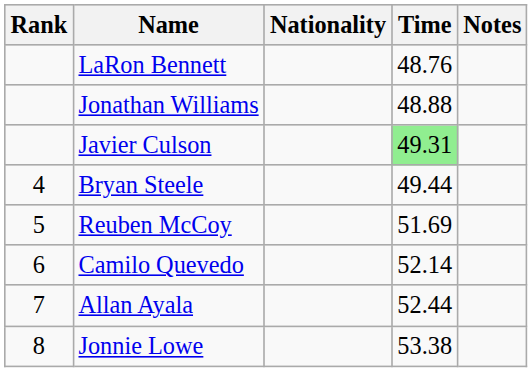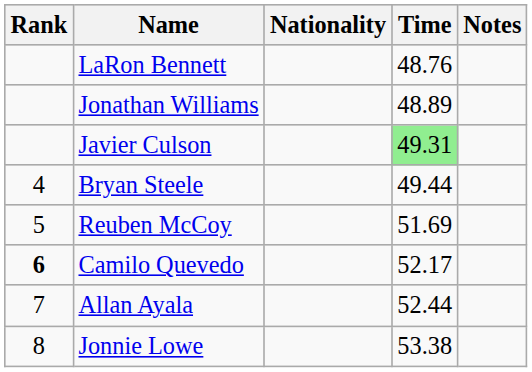 <table class="wikitable sortable" style="text-align:center;font-size:95%">
 <tr>
 <th>Rank</th>
 <th>Name</th>
 <th>Nationality</th>
 <th>Time</th>
 <th>Notes</th>
 </tr>
 <tr>
 <td></td>
 <td align=left><a href='#'>LaRon Bennett</a></td>
 <td align=left></td>
 <td>48.76</td>
 <td></td>
 </tr>
 <tr>
 <td></td>
 <td align=left><a href='#'>Jonathan Williams</a></td>
 <td align=left></td>
-<td>48.88</td>
+<td>48.89</td>
 <td></td>
 </tr>
 <tr>
 <td></td>
 <td align=left><a href='#'>Javier Culson</a></td>
 <td align=left></td>
 <td style="background: lightgreen;">49.31</td>
 <td></td>
 </tr>
 <tr>
 <td>4</td>
 <td align=left><a href='#'>Bryan Steele</a></td>
 <td align=left></td>
 <td>49.44</td>
 <td></td>
 </tr>
 <tr>
 <td>5</td>
 <td align=left><a href='#'>Reuben McCoy</a></td>
 <td align=left></td>
 <td>51.69</td>
 <td></td>
 </tr>
 <tr>
-<td>6</td>
+<td><strong>6</strong></td>
 <td align=left><a href='#'>Camilo Quevedo</a></td>
 <td align=left></td>
-<td>52.14</td>
+<td>52.17</td>
 <td></td>
 </tr>
 <tr>
 <td>7</td>
 <td align=left><a href='#'>Allan Ayala</a></td>
 <td align=left></td>
 <td>52.44</td>
 <td></td>
 </tr>
 <tr>
 <td>8</td>
 <td align=left><a href='#'>Jonnie Lowe</a></td>
 <td align=left></td>
 <td>53.38</td>
 <td></td>
 </tr>
 </table>
